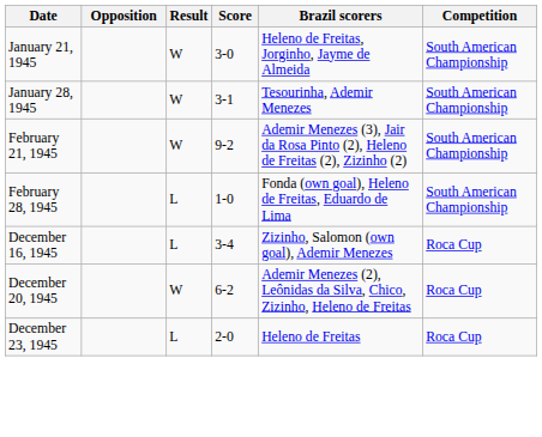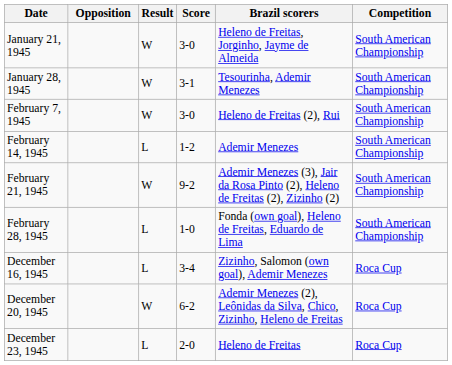 <table class="wikitable" style="text-align: left;">
 <tr>
 <th width=12%>Date</th>
 <th width=12%>Opposition</th>
 <th width=1%>Result</th>
 <th width=7%>Score</th>
 <th width=26%>Brazil scorers</th>
 <th width=18%>Competition</th>
 </tr>
 <tr>
 <td>January 21, 1945</td>
 <td></td>
 <td>W</td>
 <td>3-0</td>
 <td><a href='#'>Heleno de Freitas</a>, <a href='#'>Jorginho</a>, <a href='#'>Jayme de Almeida</a></td>
 <td><a href='#'>South American Championship</a></td>
 </tr>
 <tr>
 <td>January 28, 1945</td>
 <td></td>
 <td>W</td>
 <td>3-1</td>
 <td><a href='#'>Tesourinha</a>, <a href='#'>Ademir Menezes</a></td>
+<td><a href='#'>South American Championship</a></td>
+</tr>
+<tr>
+<td>February 7, 1945</td>
+<td></td>
+<td>W</td>
+<td>3-0</td>
+<td><a href='#'>Heleno de Freitas</a> (2), <a href='#'>Rui</a></td>
+<td><a href='#'>South American Championship</a></td>
+</tr>
+<tr>
+<td>February 14, 1945</td>
+<td></td>
+<td>L</td>
+<td>1-2</td>
+<td><a href='#'>Ademir Menezes</a></td>
 <td><a href='#'>South American Championship</a></td>
 </tr>
 <tr>
 <td>February 21, 1945</td>
 <td></td>
 <td>W</td>
 <td>9-2</td>
 <td><a href='#'>Ademir Menezes</a> (3), <a href='#'>Jair da Rosa Pinto</a> (2), <a href='#'>Heleno de Freitas</a> (2), <a href='#'>Zizinho</a> (2)</td>
 <td><a href='#'>South American Championship</a></td>
 </tr>
 <tr>
 <td>February 28, 1945</td>
 <td></td>
 <td>L</td>
 <td>1-0</td>
 <td>Fonda (<a href='#'>own goal</a>), <a href='#'>Heleno de Freitas</a>, <a href='#'>Eduardo de Lima</a></td>
 <td><a href='#'>South American Championship</a></td>
 </tr>
 <tr>
 <td>December 16, 1945</td>
 <td></td>
 <td>L</td>
 <td>3-4</td>
 <td><a href='#'>Zizinho</a>, Salomon (<a href='#'>own goal</a>), <a href='#'>Ademir Menezes</a></td>
 <td><a href='#'>Roca Cup</a></td>
 </tr>
 <tr>
 <td>December 20, 1945</td>
 <td></td>
 <td>W</td>
 <td>6-2</td>
 <td><a href='#'>Ademir Menezes</a> (2), <a href='#'>Leônidas da Silva</a>, <a href='#'>Chico</a>, <a href='#'>Zizinho</a>, <a href='#'>Heleno de Freitas</a></td>
 <td><a href='#'>Roca Cup</a></td>
 </tr>
 <tr>
 <td>December 23, 1945</td>
 <td></td>
 <td>L</td>
 <td>2-0</td>
 <td><a href='#'>Heleno de Freitas</a></td>
 <td><a href='#'>Roca Cup</a></td>
 </tr>
 </table>
